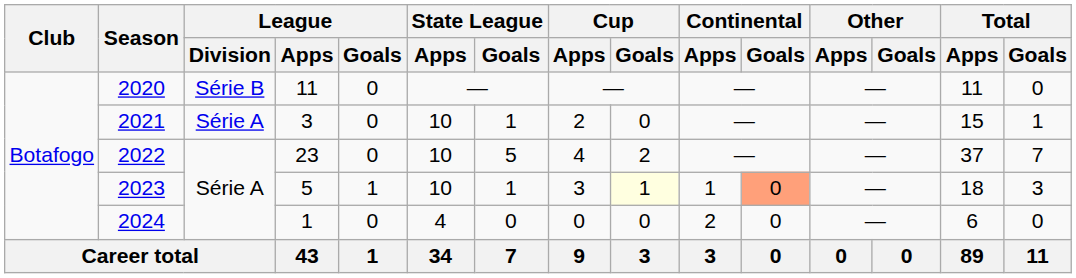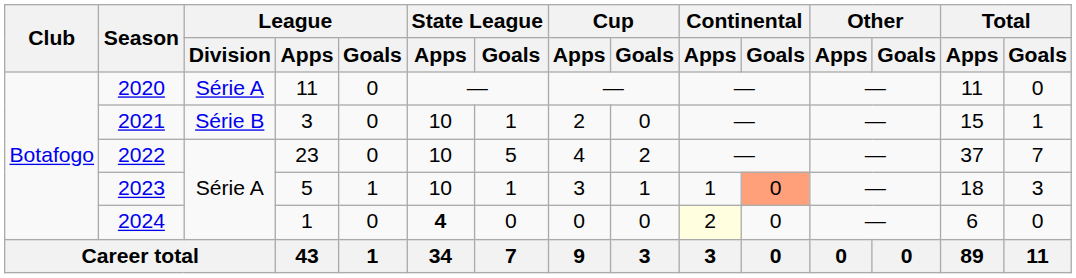 <table class="wikitable" style="text-align: center">
 <tr>
 <th rowspan="2">Club</th>
 <th rowspan="2">Season</th>
 <th colspan="3">League</th>
 <th colspan="2">State League</th>
 <th colspan="2">Cup</th>
 <th colspan="2">Continental</th>
 <th colspan="2">Other</th>
 <th colspan="2">Total</th>
 </tr>
 <tr>
 <th>Division</th>
 <th>Apps</th>
 <th>Goals</th>
 <th>Apps</th>
 <th>Goals</th>
 <th>Apps</th>
 <th>Goals</th>
 <th>Apps</th>
 <th>Goals</th>
 <th>Apps</th>
 <th>Goals</th>
 <th>Apps</th>
 <th>Goals</th>
 </tr>
 <tr>
 <td rowspan="5"><a href='#'>Botafogo</a></td>
 <td><a href='#'>2020</a></td>
-<td><a href='#'>Série B</a></td>
+<td><a href='#'>Série A</a></td>
 <td>11</td>
 <td>0</td>
 <td colspan="2">—</td>
 <td colspan="2">—</td>
 <td colspan="2">—</td>
 <td colspan="2">—</td>
 <td>11</td>
 <td>0</td>
 </tr>
 <tr>
 <td><a href='#'>2021</a></td>
-<td><a href='#'>Série A</a></td>
+<td><a href='#'>Série B</a></td>
 <td>3</td>
 <td>0</td>
 <td>10</td>
 <td>1</td>
 <td>2</td>
 <td>0</td>
 <td colspan="2">—</td>
 <td colspan="2">—</td>
 <td>15</td>
 <td>1</td>
 </tr>
 <tr>
 <td><a href='#'>2022</a></td>
 <td rowspan="3">Série A</td>
 <td>23</td>
 <td>0</td>
 <td>10</td>
 <td>5</td>
 <td>4</td>
 <td>2</td>
 <td colspan="2">—</td>
 <td colspan="2">—</td>
 <td>37</td>
 <td>7</td>
 </tr>
 <tr>
 <td><a href='#'>2023</a></td>
 <td>5</td>
 <td>1</td>
 <td>10</td>
 <td>1</td>
 <td>3</td>
-<td style="background: lightyellow;">1</td>
+<td>1</td>
 <td>1</td>
 <td style="background: lightsalmon;">0</td>
 <td colspan="2">—</td>
 <td>18</td>
 <td>3</td>
 </tr>
 <tr>
 <td><a href='#'>2024</a></td>
 <td>1</td>
 <td>0</td>
-<td>4</td>
+<td><strong>4</strong></td>
 <td>0</td>
 <td>0</td>
 <td>0</td>
-<td>2</td>
+<td style="background: lightyellow;">2</td>
 <td>0</td>
 <td colspan="2">—</td>
 <td>6</td>
 <td>0</td>
 </tr>
 <tr>
 <th colspan="3"><strong>Career total</strong></th>
 <th>43</th>
 <th>1</th>
 <th>34</th>
 <th>7</th>
 <th>9</th>
 <th>3</th>
 <th>3</th>
 <th>0</th>
 <th>0</th>
 <th>0</th>
 <th>89</th>
 <th>11</th>
 </tr>
 </table>
